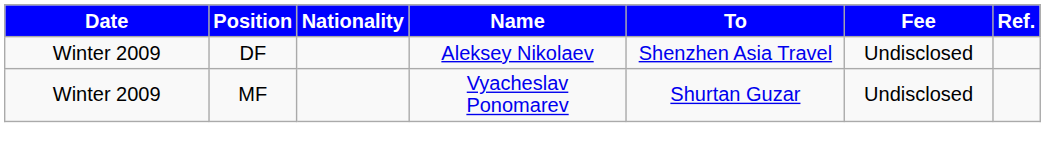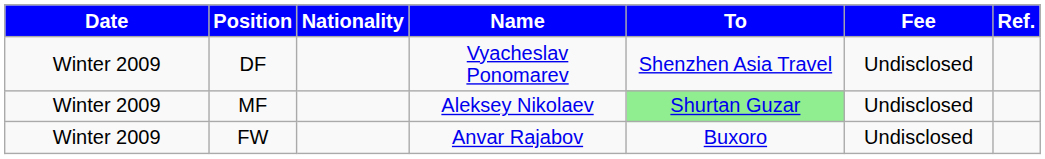 <table class="wikitable"  style="text-align:center; font-size:90%; ">
 <tr>
 <th style="background:#00f; color:white; width:140px;">Date</th>
 <th style="background:#00f; color:white; width:50px;">Position</th>
 <th style="background:#00f; color:white; width:50px;">Nationality</th>
 <th style="background:#00f; color:white; width:150px;">Name</th>
 <th style="background:#00f; color:white; width:150px;">To</th>
 <th style="background:#00f; color:white; width:100px;">Fee</th>
 <th style="background:#00f; color:white; width:25px;">Ref.</th>
 </tr>
 <tr>
 <td>Winter 2009</td>
 <td>DF</td>
 <td></td>
-<td><a href='#'>Aleksey Nikolaev</a></td>
+<td><a href='#'>Vyacheslav Ponomarev</a></td>
 <td><a href='#'>Shenzhen Asia Travel</a></td>
 <td>Undisclosed</td>
 <td></td>
 </tr>
 <tr>
 <td>Winter 2009</td>
 <td>MF</td>
 <td></td>
-<td><a href='#'>Vyacheslav Ponomarev</a></td>
-<td><a href='#'>Shurtan Guzar</a></td>
+<td><a href='#'>Aleksey Nikolaev</a></td>
+<td style="background: lightgreen;"><a href='#'>Shurtan Guzar</a></td>
+<td>Undisclosed</td>
+<td></td>
+</tr>
+<tr>
+<td>Winter 2009</td>
+<td>FW</td>
+<td></td>
+<td><a href='#'>Anvar Rajabov</a></td>
+<td><a href='#'>Buxoro</a></td>
 <td>Undisclosed</td>
 <td></td>
 </tr>
 </table>
